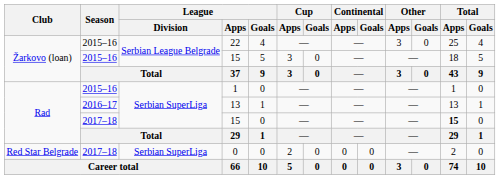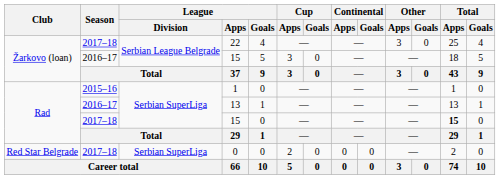 <table class="wikitable" style="text-align:center">
 <tr>
 <th rowspan="2">Club</th>
 <th rowspan="2">Season</th>
 <th colspan="3">League</th>
 <th colspan="2">Cup</th>
 <th colspan="2">Continental</th>
 <th colspan="2">Other</th>
 <th colspan="2">Total</th>
 </tr>
 <tr>
 <th>Division</th>
 <th>Apps</th>
 <th>Goals</th>
 <th>Apps</th>
 <th>Goals</th>
 <th>Apps</th>
 <th>Goals</th>
 <th>Apps</th>
 <th>Goals</th>
 <th>Apps</th>
 <th>Goals</th>
 </tr>
 <tr>
 <td rowspan="3"><a href='#'>Žarkovo</a> (loan)</td>
-<td>2015–16</td>
+<td><a href='#'>2017–18</a></td>
 <td rowspan=2><a href='#'>Serbian League Belgrade</a></td>
 <td>22</td>
 <td>4</td>
 <td colspan="2">—</td>
 <td colspan="2">—</td>
 <td>3</td>
 <td>0</td>
 <td>25</td>
 <td>4</td>
 </tr>
 <tr>
-<td><a href='#'>2015–16</a></td>
+<td>2016–17</td>
 <td>15</td>
 <td>5</td>
 <td>3</td>
 <td>0</td>
 <td colspan="2">—</td>
 <td colspan="2">—</td>
 <td>18</td>
 <td>5</td>
 </tr>
 <tr>
 <th colspan="2">Total</th>
 <th>37</th>
 <th>9</th>
 <th>3</th>
 <th>0</th>
 <th colspan="2">—</th>
 <th>3</th>
 <th>0</th>
 <th>43</th>
 <th>9</th>
 </tr>
 <tr>
 <td rowspan="4"><a href='#'>Rad</a></td>
 <td><a href='#'>2015–16</a></td>
 <td rowspan=3><a href='#'>Serbian SuperLiga</a></td>
 <td>1</td>
 <td>0</td>
 <td colspan="2">—</td>
 <td colspan="2">—</td>
 <td colspan="2">—</td>
 <td>1</td>
 <td>0</td>
 </tr>
 <tr>
 <td><a href='#'>2016–17</a></td>
 <td>13</td>
 <td>1</td>
 <td colspan="2">—</td>
 <td colspan="2">—</td>
 <td colspan="2">—</td>
 <td>13</td>
 <td>1</td>
 </tr>
 <tr>
 <td><a href='#'>2017–18</a></td>
 <td>15</td>
 <td>0</td>
 <td colspan="2">—</td>
 <td colspan="2">—</td>
 <td colspan="2">—</td>
 <td><strong>15</strong></td>
 <td>0</td>
 </tr>
 <tr>
 <th colspan="2">Total</th>
 <th>29</th>
 <th>1</th>
 <th colspan="2">—</th>
 <th colspan="2">—</th>
 <th colspan="2">—</th>
 <th>29</th>
 <th>1</th>
 </tr>
 <tr>
 <td><a href='#'>Red Star Belgrade</a></td>
 <td><a href='#'>2017–18</a></td>
 <td><a href='#'>Serbian SuperLiga</a></td>
 <td>0</td>
 <td>0</td>
 <td>2</td>
 <td>0</td>
 <td>0</td>
 <td>0</td>
 <td colspan="2">—</td>
 <td>2</td>
 <td>0</td>
 </tr>
 <tr>
 <th colspan="3">Career total</th>
 <th>66</th>
 <th>10</th>
 <th>5</th>
 <th>0</th>
 <th>0</th>
 <th>0</th>
 <th>3</th>
 <th>0</th>
 <th>74</th>
 <th>10</th>
 </tr>
 </table>
